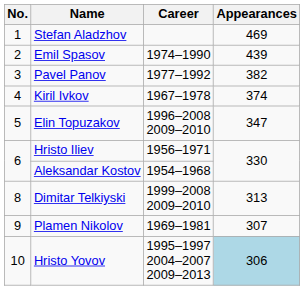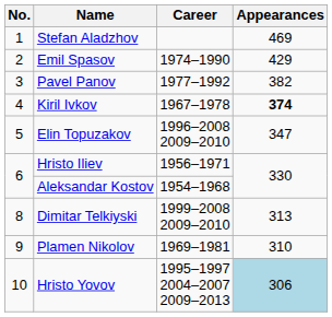 <table class="wikitable" style="text-align:center;">
 <tr>
 <th>No.</th>
 <th>Name</th>
 <th>Career</th>
 <th>Appearances</th>
 </tr>
 <tr>
 <td>1</td>
 <td align="left"> <a href='#'>Stefan Aladzhov</a></td>
 <td></td>
 <td>469</td>
 </tr>
 <tr>
 <td>2</td>
 <td align="left"> <a href='#'>Emil Spasov</a></td>
 <td>1974–1990</td>
-<td>439</td>
+<td>429</td>
 </tr>
 <tr>
 <td>3</td>
 <td align="left"> <a href='#'>Pavel Panov</a></td>
 <td>1977–1992</td>
 <td>382</td>
 </tr>
 <tr>
 <td>4</td>
 <td align="left"> <a href='#'>Kiril Ivkov</a></td>
 <td>1967–1978</td>
-<td>374</td>
+<td><strong>374</strong></td>
 </tr>
 <tr>
 <td>5</td>
 <td align="left"> <a href='#'>Elin Topuzakov</a></td>
 <td>1996–2008<br>2009–2010</td>
 <td>347</td>
 </tr>
 <tr>
 <td rowspan=2>6</td>
 <td align="left"> <a href='#'>Hristo Iliev</a></td>
 <td>1956–1971</td>
 <td rowspan=2>330</td>
 </tr>
 <tr>
 <td align="left"> <a href='#'>Aleksandar Kostov</a></td>
 <td>1954–1968</td>
 </tr>
 <tr>
 <td>8</td>
 <td align="left"> <a href='#'>Dimitar Telkiyski</a></td>
 <td>1999–2008<br>2009–2010</td>
 <td>313</td>
 </tr>
 <tr>
 <td>9</td>
 <td align="left"> <a href='#'>Plamen Nikolov</a></td>
 <td>1969–1981</td>
-<td>307</td>
+<td>310</td>
 </tr>
 <tr>
 <td>10</td>
 <td align="left"> <a href='#'>Hristo Yovov</a></td>
 <td>1995–1997<br>2004–2007<br>2009–2013</td>
 <td style="background: lightblue;">306</td>
 </tr>
 </table>
